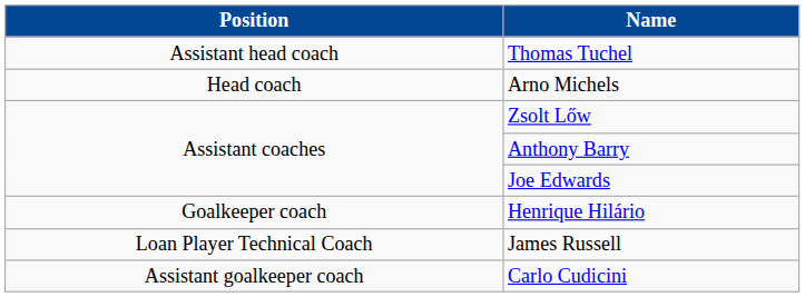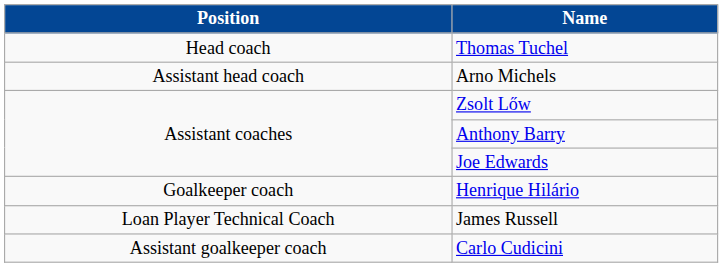 <table class="wikitable" style="text-align:center;width:50%;">
 <tr>
 <th style=background:#034694;color:#FFFFFF>Position</th>
 <th style=background:#034694;color:#FFFFFF>Name</th>
 </tr>
 <tr>
-<td>Assistant head coach</td>
+<td>Head coach</td>
 <td align=left> <a href='#'>Thomas Tuchel</a></td>
 </tr>
 <tr>
-<td>Head coach</td>
+<td>Assistant head coach</td>
 <td align=left> Arno Michels</td>
 </tr>
 <tr>
 <td rowspan=3>Assistant coaches</td>
 <td align=left> <a href='#'>Zsolt Lőw</a></td>
 </tr>
 <tr>
 <td align=left> <a href='#'>Anthony Barry</a></td>
 </tr>
 <tr>
 <td align=left> <a href='#'>Joe Edwards</a></td>
 </tr>
 <tr>
 <td>Goalkeeper coach</td>
 <td align=left> <a href='#'>Henrique Hilário</a></td>
 </tr>
 <tr>
 <td>Loan Player Technical Coach</td>
 <td align=left> James Russell</td>
 </tr>
 <tr>
 <td>Assistant goalkeeper coach</td>
 <td align=left> <a href='#'>Carlo Cudicini</a></td>
 </tr>
 </table>
